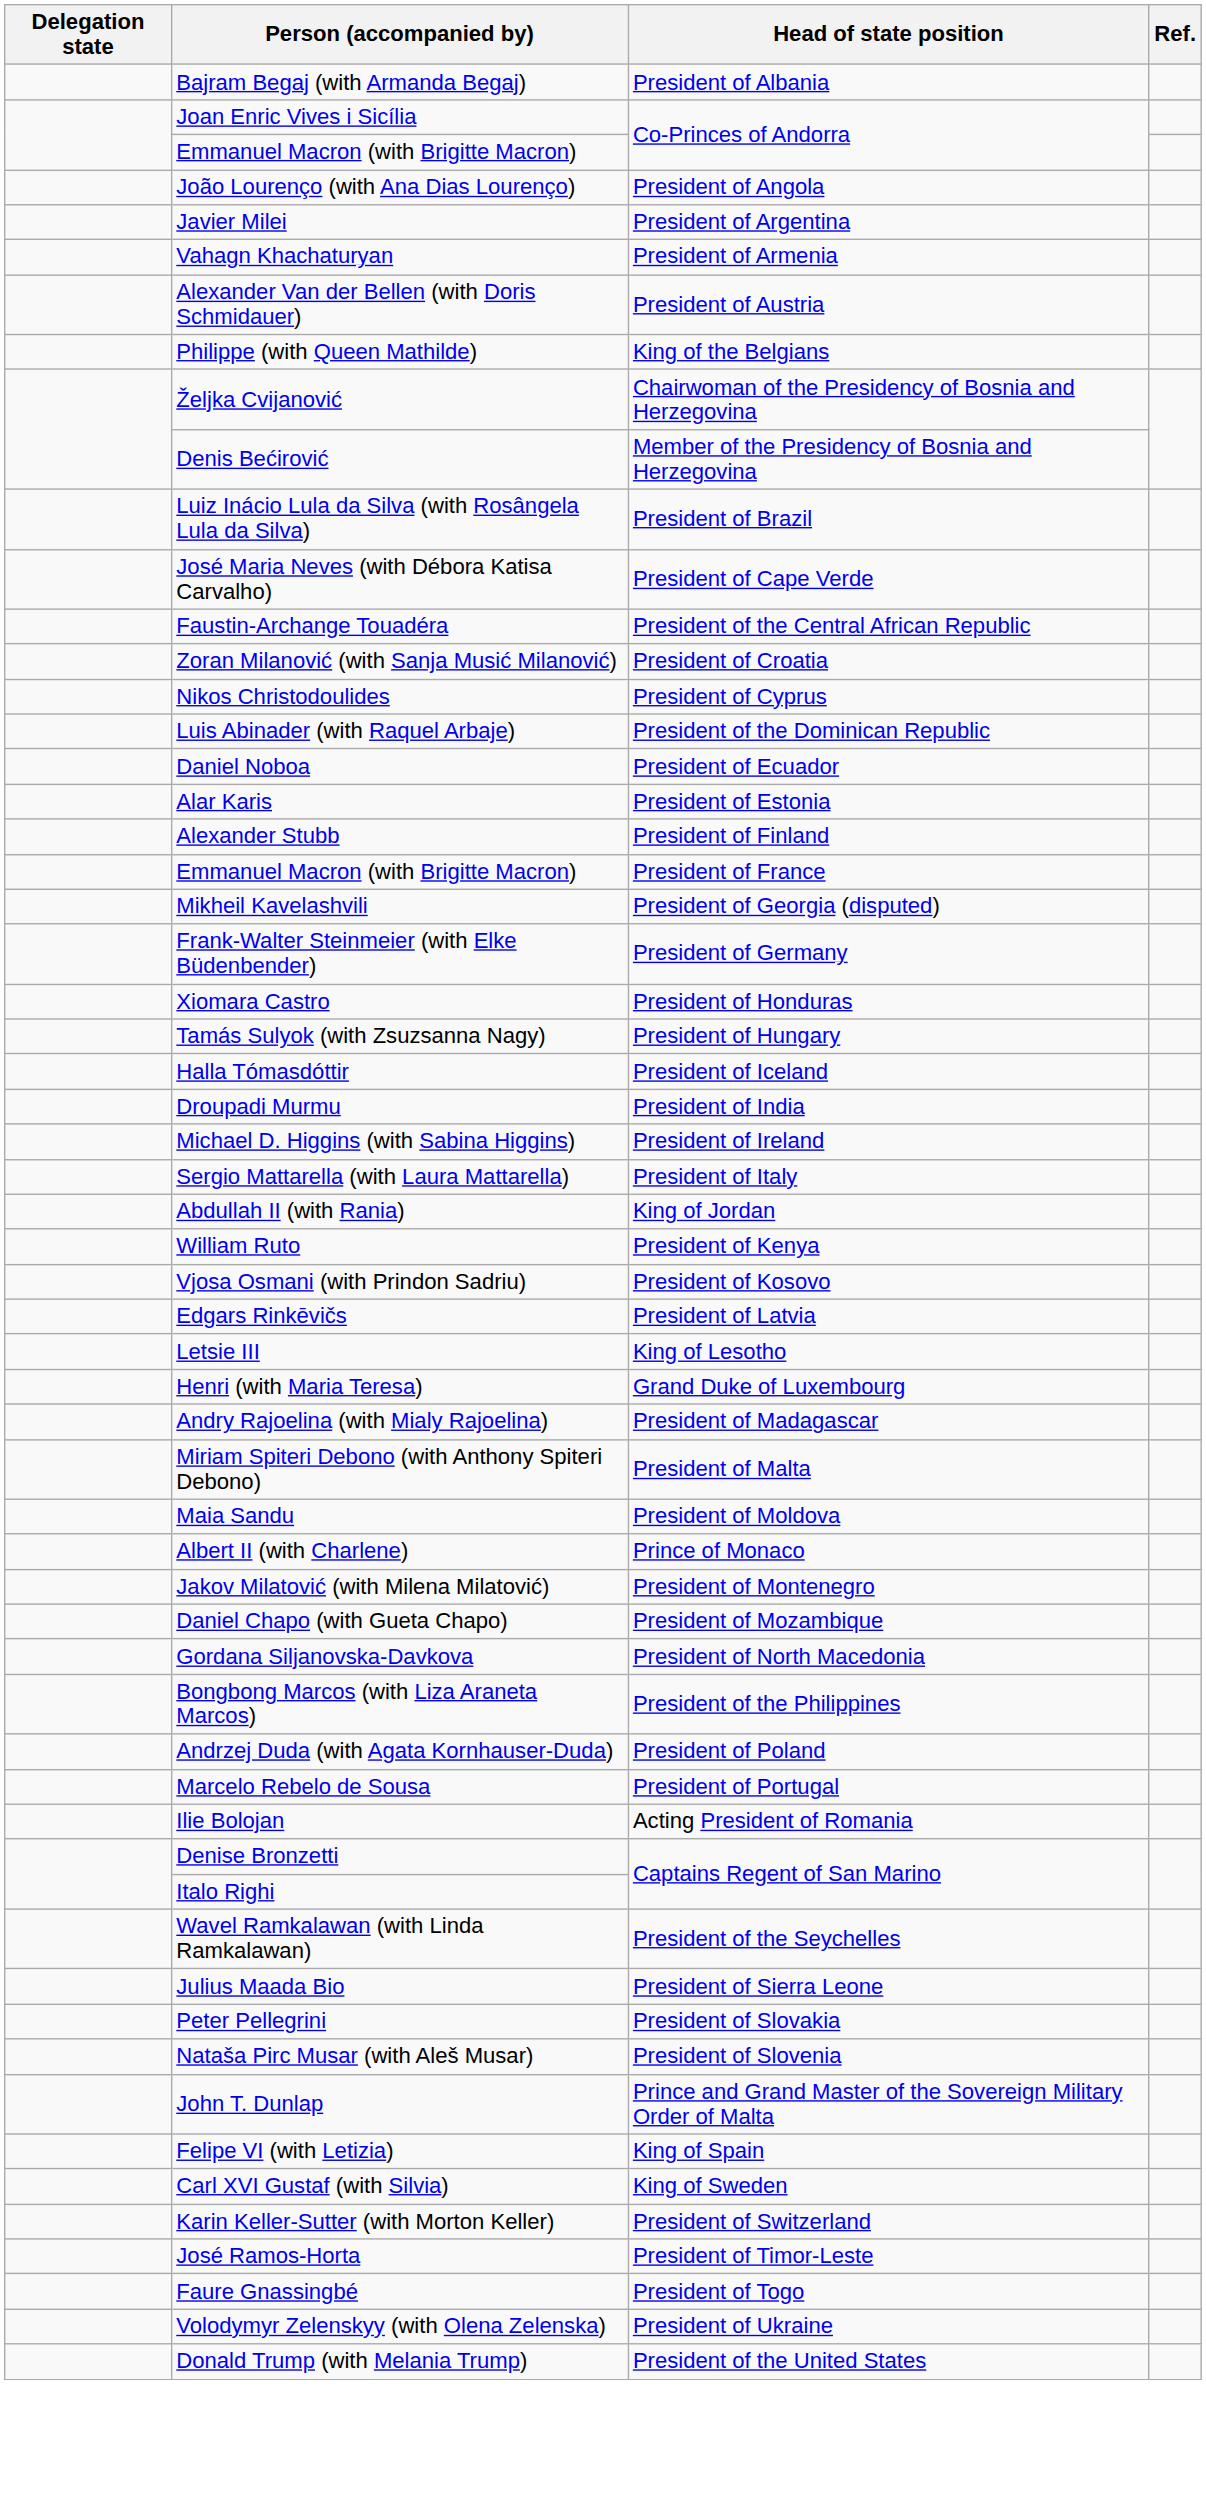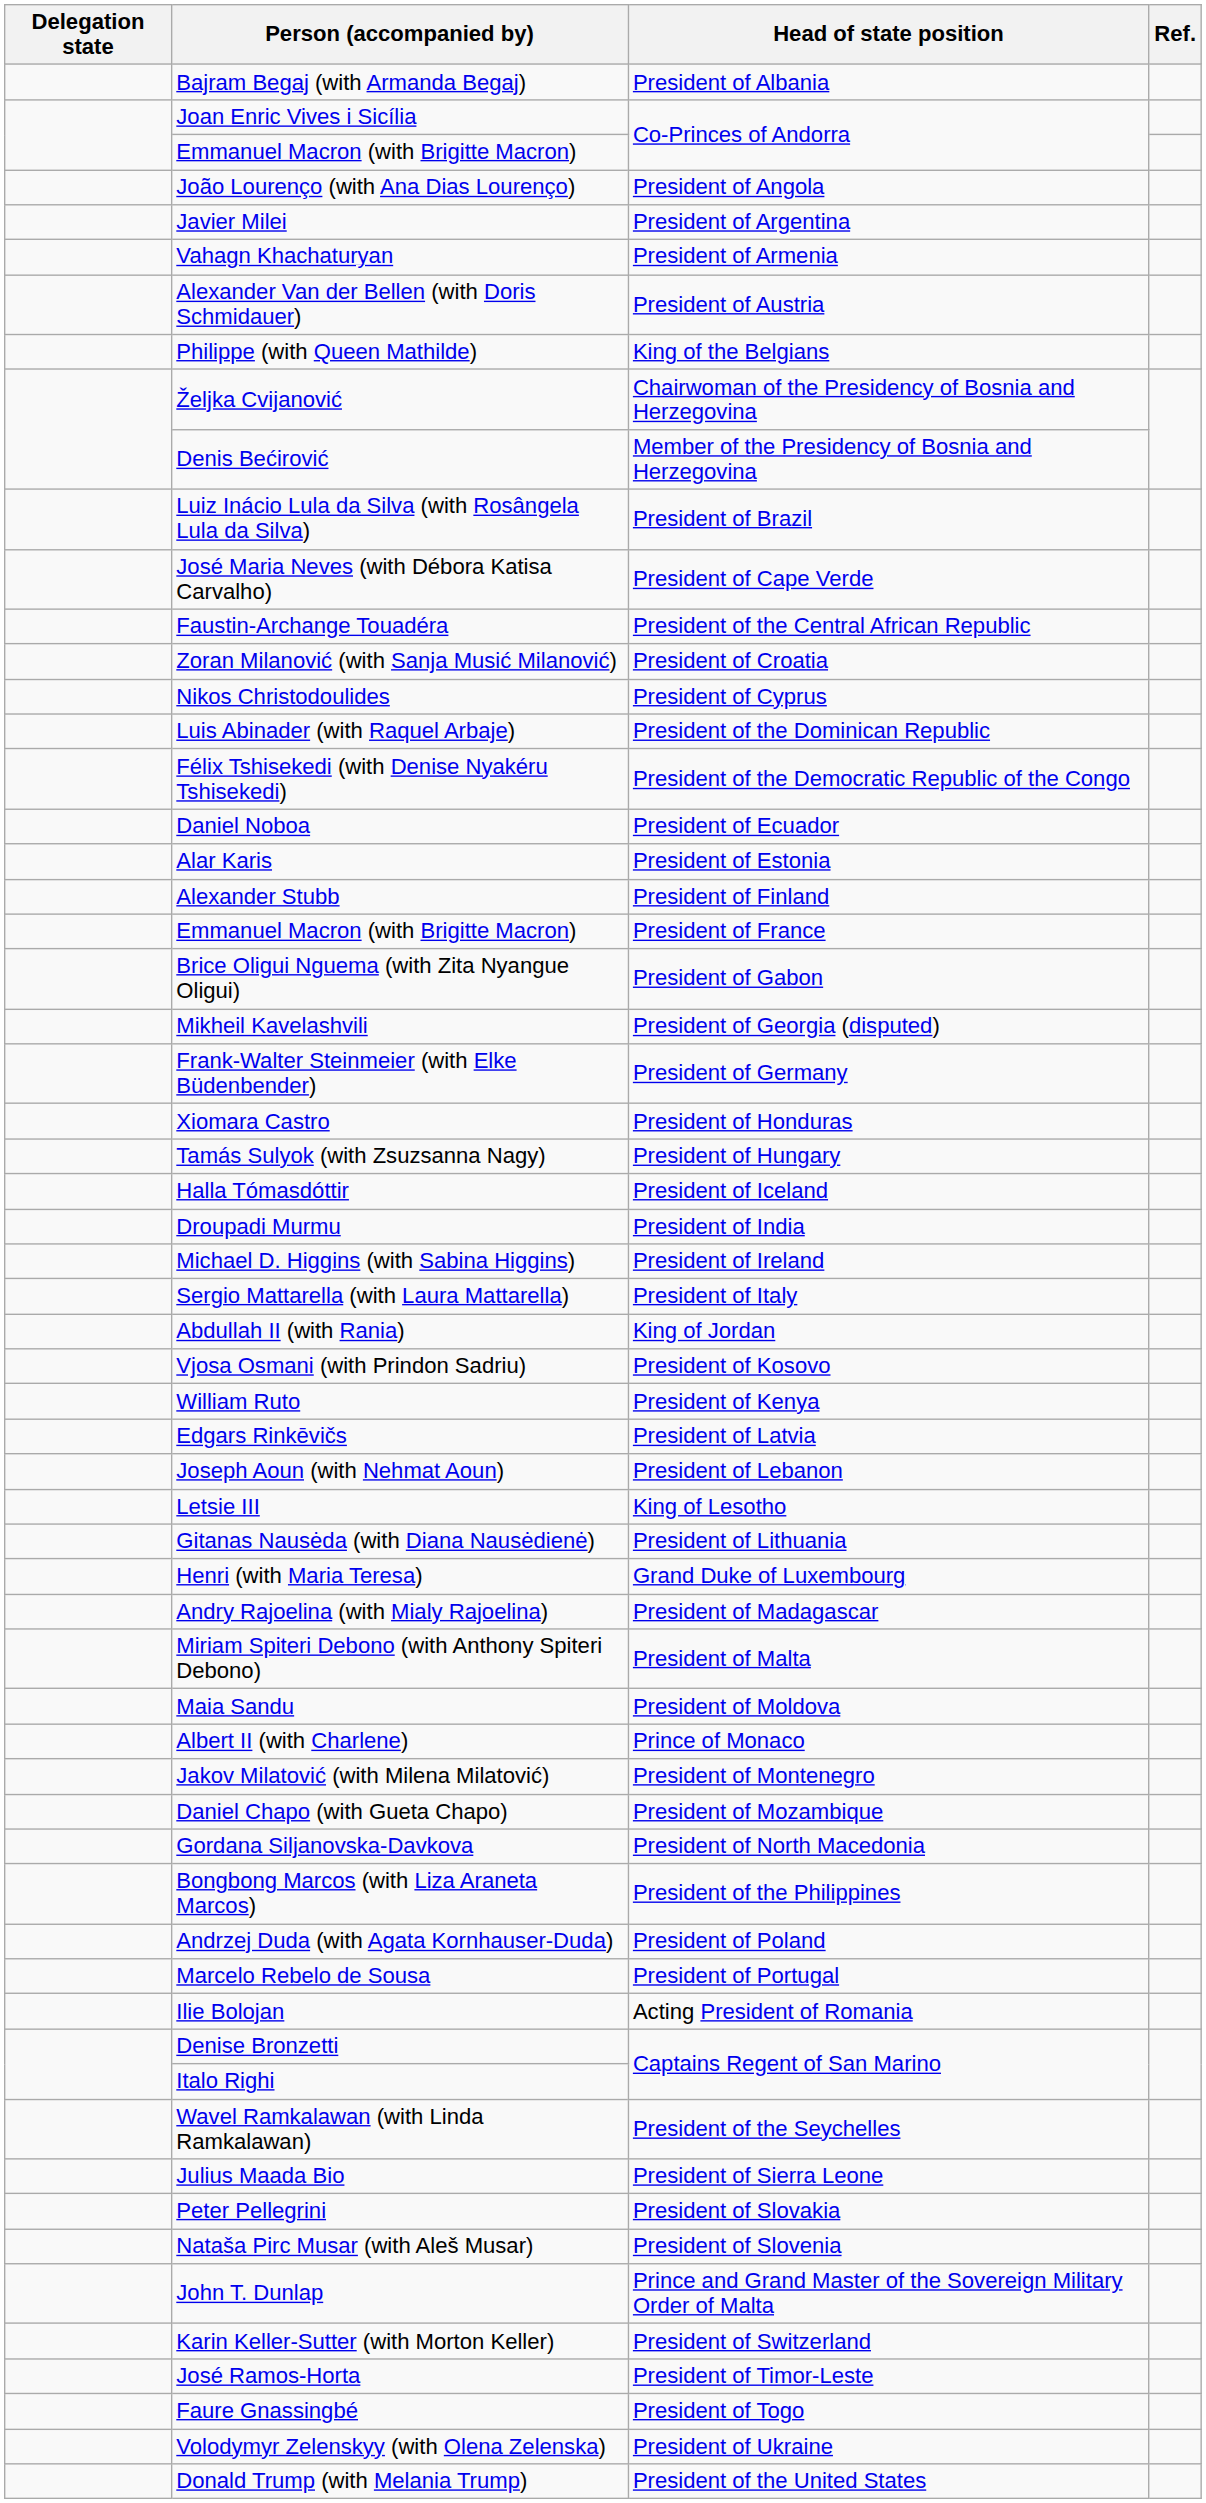 <table class="wikitable sticky-header" valign="top">
 <tr>
 <th>Delegation state</th>
 <th>Person (accompanied by)</th>
 <th>Head of state position</th>
 <th>Ref.</th>
 </tr>
 <tr>
 <td></td>
 <td><a href='#'>Bajram Begaj</a> (with <a href='#'>Armanda Begaj</a>)</td>
 <td><a href='#'>President of Albania</a></td>
 <td></td>
 </tr>
 <tr>
 <td rowspan="2"></td>
 <td><a href='#'>Joan Enric Vives i Sicília</a></td>
 <td rowspan="2"><a href='#'>Co-Princes of Andorra</a></td>
 <td></td>
 </tr>
 <tr>
 <td><a href='#'>Emmanuel Macron</a> (with <a href='#'>Brigitte Macron</a>)</td>
 <td></td>
 </tr>
 <tr>
 <td></td>
 <td><a href='#'>João Lourenço</a> (with <a href='#'>Ana Dias Lourenço</a>)</td>
 <td><a href='#'>President of Angola</a></td>
 <td></td>
 </tr>
 <tr>
 <td></td>
 <td><a href='#'>Javier Milei</a></td>
 <td><a href='#'>President of Argentina</a></td>
 <td></td>
 </tr>
 <tr>
 <td></td>
 <td><a href='#'>Vahagn Khachaturyan</a></td>
 <td><a href='#'>President of Armenia</a></td>
 <td></td>
 </tr>
 <tr>
 <td></td>
 <td><a href='#'>Alexander Van der Bellen</a> (with <a href='#'>Doris Schmidauer</a>)</td>
 <td><a href='#'>President of Austria</a></td>
 <td></td>
 </tr>
 <tr>
 <td></td>
 <td><a href='#'>Philippe</a> (with <a href='#'>Queen Mathilde</a>)</td>
 <td><a href='#'>King of the Belgians</a></td>
 <td></td>
 </tr>
 <tr>
 <td rowspan="2"></td>
 <td><a href='#'>Željka Cvijanović</a></td>
 <td><a href='#'>Chairwoman of the Presidency of Bosnia and Herzegovina</a></td>
 <td rowspan="2"></td>
 </tr>
 <tr>
 <td><a href='#'>Denis Bećirović</a></td>
 <td><a href='#'>Member of the Presidency of Bosnia and Herzegovina</a></td>
 </tr>
 <tr>
 <td></td>
 <td><a href='#'>Luiz Inácio Lula da Silva</a> (with <a href='#'>Rosângela Lula da Silva</a>)</td>
 <td><a href='#'>President of Brazil</a></td>
 <td></td>
 </tr>
 <tr>
 <td></td>
 <td><a href='#'>José Maria Neves</a> (with Débora Katisa Carvalho)</td>
 <td><a href='#'>President of Cape Verde</a></td>
 <td></td>
 </tr>
 <tr>
 <td></td>
 <td><a href='#'>Faustin-Archange Touadéra</a></td>
 <td><a href='#'>President of the Central African Republic</a></td>
 <td></td>
 </tr>
 <tr>
 <td></td>
 <td><a href='#'>Zoran Milanović</a> (with <a href='#'>Sanja Musić Milanović</a>)</td>
 <td><a href='#'>President of Croatia</a></td>
 <td></td>
 </tr>
 <tr>
 <td></td>
 <td><a href='#'>Nikos Christodoulides</a></td>
 <td><a href='#'>President of Cyprus</a></td>
 <td></td>
 </tr>
 <tr>
 <td></td>
 <td><a href='#'>Luis Abinader</a> (with <a href='#'>Raquel Arbaje</a>)</td>
 <td><a href='#'>President of the Dominican Republic</a></td>
 <td></td>
 </tr>
 <tr>
 <td></td>
+<td><a href='#'>Félix Tshisekedi</a> (with <a href='#'>Denise Nyakéru Tshisekedi</a>)</td>
+<td><a href='#'>President of the Democratic Republic of the Congo</a></td>
+<td></td>
+</tr>
+<tr>
+<td></td>
 <td><a href='#'>Daniel Noboa</a></td>
 <td><a href='#'>President of Ecuador</a></td>
 <td></td>
 </tr>
 <tr>
 <td></td>
 <td><a href='#'>Alar Karis</a></td>
 <td><a href='#'>President of Estonia</a></td>
 <td></td>
 </tr>
 <tr>
 <td></td>
 <td><a href='#'>Alexander Stubb</a></td>
 <td><a href='#'>President of Finland</a></td>
 <td></td>
 </tr>
 <tr>
 <td></td>
 <td><a href='#'>Emmanuel Macron</a> (with <a href='#'>Brigitte Macron</a>)</td>
 <td><a href='#'>President of France</a></td>
+<td></td>
+</tr>
+<tr>
+<td></td>
+<td><a href='#'>Brice Oligui Nguema</a> (with Zita Nyangue Oligui)</td>
+<td><a href='#'>President of Gabon</a></td>
 <td></td>
 </tr>
 <tr>
 <td></td>
 <td><a href='#'>Mikheil Kavelashvili</a></td>
 <td><a href='#'>President of Georgia</a> (<a href='#'>disputed</a>)</td>
 <td></td>
 </tr>
 <tr>
 <td></td>
 <td><a href='#'>Frank-Walter Steinmeier</a> (with <a href='#'>Elke Büdenbender</a>)</td>
 <td><a href='#'>President of Germany</a></td>
 <td></td>
 </tr>
 <tr>
 <td></td>
 <td><a href='#'>Xiomara Castro</a></td>
 <td><a href='#'>President of Honduras</a></td>
 <td></td>
 </tr>
 <tr>
 <td></td>
 <td><a href='#'>Tamás Sulyok</a> (with Zsuzsanna Nagy)</td>
 <td><a href='#'>President of Hungary</a></td>
 <td></td>
 </tr>
 <tr>
 <td></td>
 <td><a href='#'>Halla Tómasdóttir</a></td>
 <td><a href='#'>President of Iceland</a></td>
 <td></td>
 </tr>
 <tr>
 <td></td>
 <td><a href='#'>Droupadi Murmu</a></td>
 <td><a href='#'>President of India</a></td>
 <td></td>
 </tr>
 <tr>
 <td></td>
 <td><a href='#'>Michael D. Higgins</a> (with <a href='#'>Sabina Higgins</a>)</td>
 <td><a href='#'>President of Ireland</a></td>
 <td></td>
 </tr>
 <tr>
 <td></td>
 <td><a href='#'>Sergio Mattarella</a> (with <a href='#'>Laura Mattarella</a>)</td>
 <td><a href='#'>President of Italy</a></td>
 <td></td>
 </tr>
 <tr>
 <td></td>
 <td><a href='#'>Abdullah II</a> (with <a href='#'>Rania</a>)</td>
 <td><a href='#'>King of Jordan</a></td>
 <td></td>
 </tr>
 <tr>
 <td></td>
-<td><a href='#'>William Ruto</a></td>
-<td><a href='#'>President of Kenya</a></td>
+<td><a href='#'>Vjosa Osmani</a> (with Prindon Sadriu)</td>
+<td><a href='#'>President of Kosovo</a></td>
 <td></td>
 </tr>
 <tr>
 <td></td>
-<td><a href='#'>Vjosa Osmani</a> (with Prindon Sadriu)</td>
-<td><a href='#'>President of Kosovo</a></td>
+<td><a href='#'>William Ruto</a></td>
+<td><a href='#'>President of Kenya</a></td>
 <td></td>
 </tr>
 <tr>
 <td></td>
 <td><a href='#'>Edgars Rinkēvičs</a></td>
 <td><a href='#'>President of Latvia</a></td>
 <td></td>
 </tr>
 <tr>
 <td></td>
+<td><a href='#'>Joseph Aoun</a> (with <a href='#'>Nehmat Aoun</a>)</td>
+<td><a href='#'>President of Lebanon</a></td>
+<td></td>
+</tr>
+<tr>
+<td></td>
 <td><a href='#'>Letsie III</a></td>
 <td><a href='#'>King of Lesotho</a></td>
+<td></td>
+</tr>
+<tr>
+<td></td>
+<td><a href='#'>Gitanas Nausėda</a> (with <a href='#'>Diana Nausėdienė</a>)</td>
+<td><a href='#'>President of Lithuania</a></td>
 <td></td>
 </tr>
 <tr>
 <td></td>
 <td><a href='#'>Henri</a> (with <a href='#'>Maria Teresa</a>)</td>
 <td><a href='#'>Grand Duke of Luxembourg</a></td>
 <td></td>
 </tr>
 <tr>
 <td></td>
 <td><a href='#'>Andry Rajoelina</a> (with <a href='#'>Mialy Rajoelina</a>)</td>
 <td><a href='#'>President of Madagascar</a></td>
 <td></td>
 </tr>
 <tr>
 <td></td>
 <td><a href='#'>Miriam Spiteri Debono</a> (with Anthony Spiteri Debono)</td>
 <td><a href='#'>President of Malta</a></td>
 <td></td>
 </tr>
 <tr>
 <td></td>
 <td><a href='#'>Maia Sandu</a></td>
 <td><a href='#'>President of Moldova</a></td>
 <td></td>
 </tr>
 <tr>
 <td></td>
 <td><a href='#'>Albert II</a> (with <a href='#'>Charlene</a>)</td>
 <td><a href='#'>Prince of Monaco</a></td>
 <td></td>
 </tr>
 <tr>
 <td></td>
 <td><a href='#'>Jakov Milatović</a> (with Milena Milatović)</td>
 <td><a href='#'>President of Montenegro</a></td>
 <td></td>
 </tr>
 <tr>
 <td></td>
 <td><a href='#'>Daniel Chapo</a> (with Gueta Chapo)</td>
 <td><a href='#'>President of Mozambique</a></td>
 <td></td>
 </tr>
 <tr>
 <td></td>
 <td><a href='#'>Gordana Siljanovska-Davkova</a></td>
 <td><a href='#'>President of North Macedonia</a></td>
 <td></td>
 </tr>
 <tr>
 <td></td>
 <td><a href='#'>Bongbong Marcos</a> (with <a href='#'>Liza Araneta Marcos</a>)</td>
 <td><a href='#'>President of the Philippines</a></td>
 <td></td>
 </tr>
 <tr>
 <td></td>
 <td><a href='#'>Andrzej Duda</a> (with <a href='#'>Agata Kornhauser-Duda</a>)</td>
 <td><a href='#'>President of Poland</a></td>
 <td></td>
 </tr>
 <tr>
 <td></td>
 <td><a href='#'>Marcelo Rebelo de Sousa</a></td>
 <td><a href='#'>President of Portugal</a></td>
 <td></td>
 </tr>
 <tr>
 <td></td>
 <td><a href='#'>Ilie Bolojan</a></td>
 <td>Acting <a href='#'>President of Romania</a></td>
 <td></td>
 </tr>
 <tr>
 <td rowspan="2"></td>
 <td><a href='#'>Denise Bronzetti</a></td>
 <td rowspan="2"><a href='#'>Captains Regent of San Marino</a></td>
 <td rowspan="2"></td>
 </tr>
 <tr>
 <td><a href='#'>Italo Righi</a></td>
 </tr>
 <tr>
 <td></td>
 <td><a href='#'>Wavel Ramkalawan</a> (with Linda Ramkalawan)</td>
 <td><a href='#'>President of the Seychelles</a></td>
 <td></td>
 </tr>
 <tr>
 <td></td>
 <td><a href='#'>Julius Maada Bio</a></td>
 <td><a href='#'>President of Sierra Leone</a></td>
 <td></td>
 </tr>
 <tr>
 <td></td>
 <td><a href='#'>Peter Pellegrini</a></td>
 <td><a href='#'>President of Slovakia</a></td>
 <td></td>
 </tr>
 <tr>
 <td></td>
 <td><a href='#'>Nataša Pirc Musar</a> (with Aleš Musar)</td>
 <td><a href='#'>President of Slovenia</a></td>
 <td></td>
 </tr>
 <tr>
 <td></td>
 <td><a href='#'>John T. Dunlap</a></td>
 <td><a href='#'>Prince and Grand Master of the Sovereign Military Order of Malta</a></td>
 <td></td>
 </tr>
 <tr>
 <td></td>
-<td><a href='#'>Felipe VI</a> (with <a href='#'>Letizia</a>)</td>
-<td><a href='#'>King of Spain</a></td>
-<td></td>
-</tr>
-<tr>
-<td></td>
-<td><a href='#'>Carl XVI Gustaf</a> (with <a href='#'>Silvia</a>)</td>
-<td><a href='#'>King of Sweden</a></td>
-<td></td>
-</tr>
-<tr>
-<td></td>
 <td><a href='#'>Karin Keller-Sutter</a> (with Morton Keller)</td>
 <td><a href='#'>President of Switzerland</a></td>
 <td></td>
 </tr>
 <tr>
 <td></td>
 <td><a href='#'>José Ramos-Horta</a></td>
 <td><a href='#'>President of Timor-Leste</a></td>
 <td></td>
 </tr>
 <tr>
 <td></td>
 <td><a href='#'>Faure Gnassingbé</a></td>
 <td><a href='#'>President of Togo</a></td>
 <td></td>
 </tr>
 <tr>
 <td></td>
 <td><a href='#'>Volodymyr Zelenskyy</a> (with <a href='#'>Olena Zelenska</a>)</td>
 <td><a href='#'>President of Ukraine</a></td>
 <td></td>
 </tr>
 <tr>
 <td></td>
 <td><a href='#'>Donald Trump</a> (with <a href='#'>Melania Trump</a>)</td>
 <td><a href='#'>President of the United States</a></td>
 <td></td>
 </tr>
 </table>
